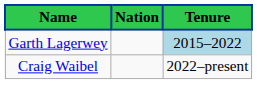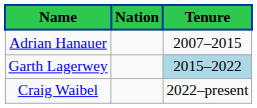 <table class="wikitable" style="text-align:center">
 <tr>
 <th style="background:#2DC84D; color:#000; border:2px solid #0033A0;" scope="col">Name</th>
 <th style="background:#2DC84D; color:#000; border:2px solid #0033A0;" scope="col">Nation</th>
 <th style="background:#2DC84D; color:#000; border:2px solid #0033A0;" scope="col">Tenure</th>
+</tr>
+<tr>
+<td><a href='#'>Adrian Hanauer</a></td>
+<td></td>
+<td>2007–2015</td>
 </tr>
 <tr>
 <td><a href='#'>Garth Lagerwey</a></td>
 <td></td>
 <td style="background: lightblue;">2015–2022</td>
 </tr>
 <tr>
 <td><a href='#'>Craig Waibel</a></td>
 <td></td>
 <td>2022–present</td>
 </tr>
 </table>
